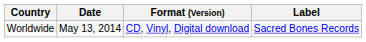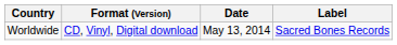 <table class="wikitable plainrowheaders">
 <tr>
 <th>Country</th>
+<th>Format <small>(Version)</small></th>
 <th>Date</th>
-<th>Format <small>(Version)</small></th>
 <th>Label</th>
 </tr>
 <tr>
 <td>Worldwide</td>
+<td><a href='#'>CD</a>, <a href='#'>Vinyl</a>, <a href='#'>Digital download</a></td>
 <td>May 13, 2014</td>
-<td><a href='#'>CD</a>, <a href='#'>Vinyl</a>, <a href='#'>Digital download</a></td>
 <td><a href='#'>Sacred Bones Records</a></td>
 </tr>
 </table>
